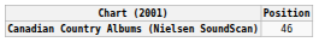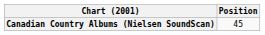 <table class="wikitable plainrowheaders" style="text-align:center">
 <tr>
 <th scope="col">Chart (2001)</th>
 <th scope="col">Position</th>
 </tr>
 <tr>
 <th scope="row">Canadian Country Albums (Nielsen SoundScan)</th>
-<td>46</td>
+<td>45</td>
 </tr>
 </table>
